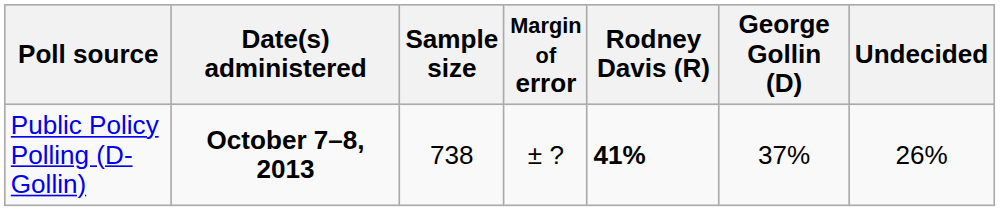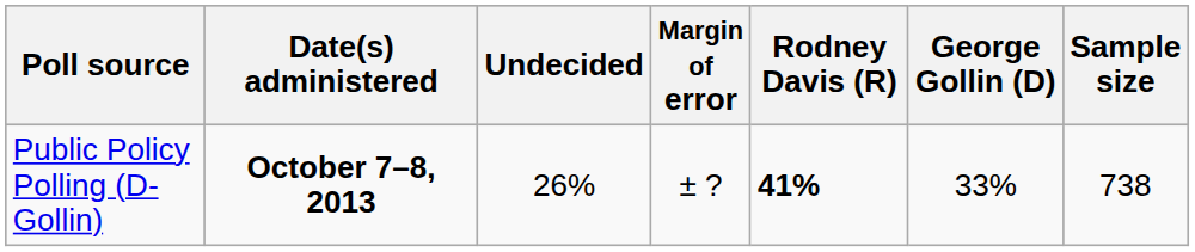 <table class="wikitable">
 <tr>
 <th style="width:170px;">Poll source</th>
 <th style="width:190px;">Date(s)<br>administered</th>
-<th class=small>Sample<br>size</th>
+<th style="width:40px;">Undecided</th>
 <th><small>Margin of</small><br>error</th>
 <th style="width:100px;">Rodney<br>Davis (R)</th>
 <th style="width:100px;">George<br>Gollin (D)</th>
-<th style="width:40px;">Undecided</th>
+<th class=small>Sample<br>size</th>
 </tr>
 <tr>
 <td><a href='#'>Public Policy Polling (D-Gollin)</a></td>
 <td align=center><strong>October 7–8, 2013</strong></td>
-<td align=center>738</td>
+<td align=center>26%</td>
 <td align=center>± ?</td>
 <td><strong>41%</strong></td>
-<td align=center>37%</td>
-<td align=center>26%</td>
+<td align=center>33%</td>
+<td align=center>738</td>
 </tr>
 </table>
